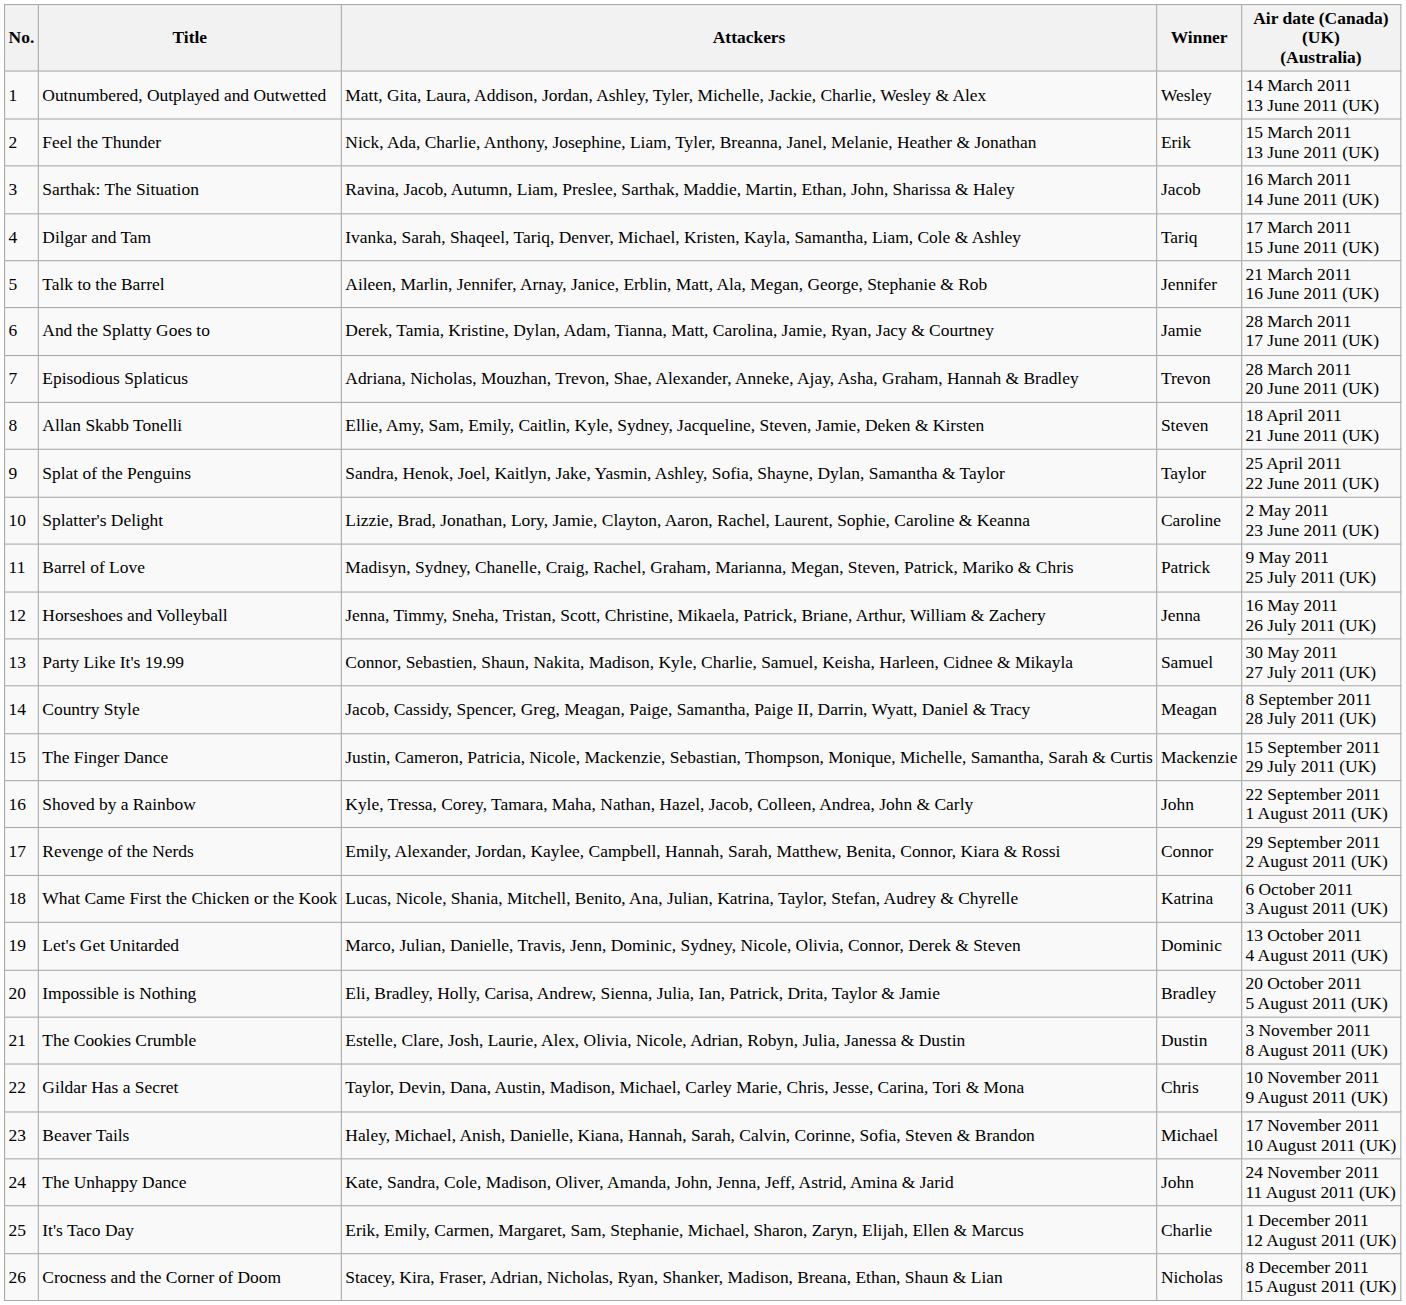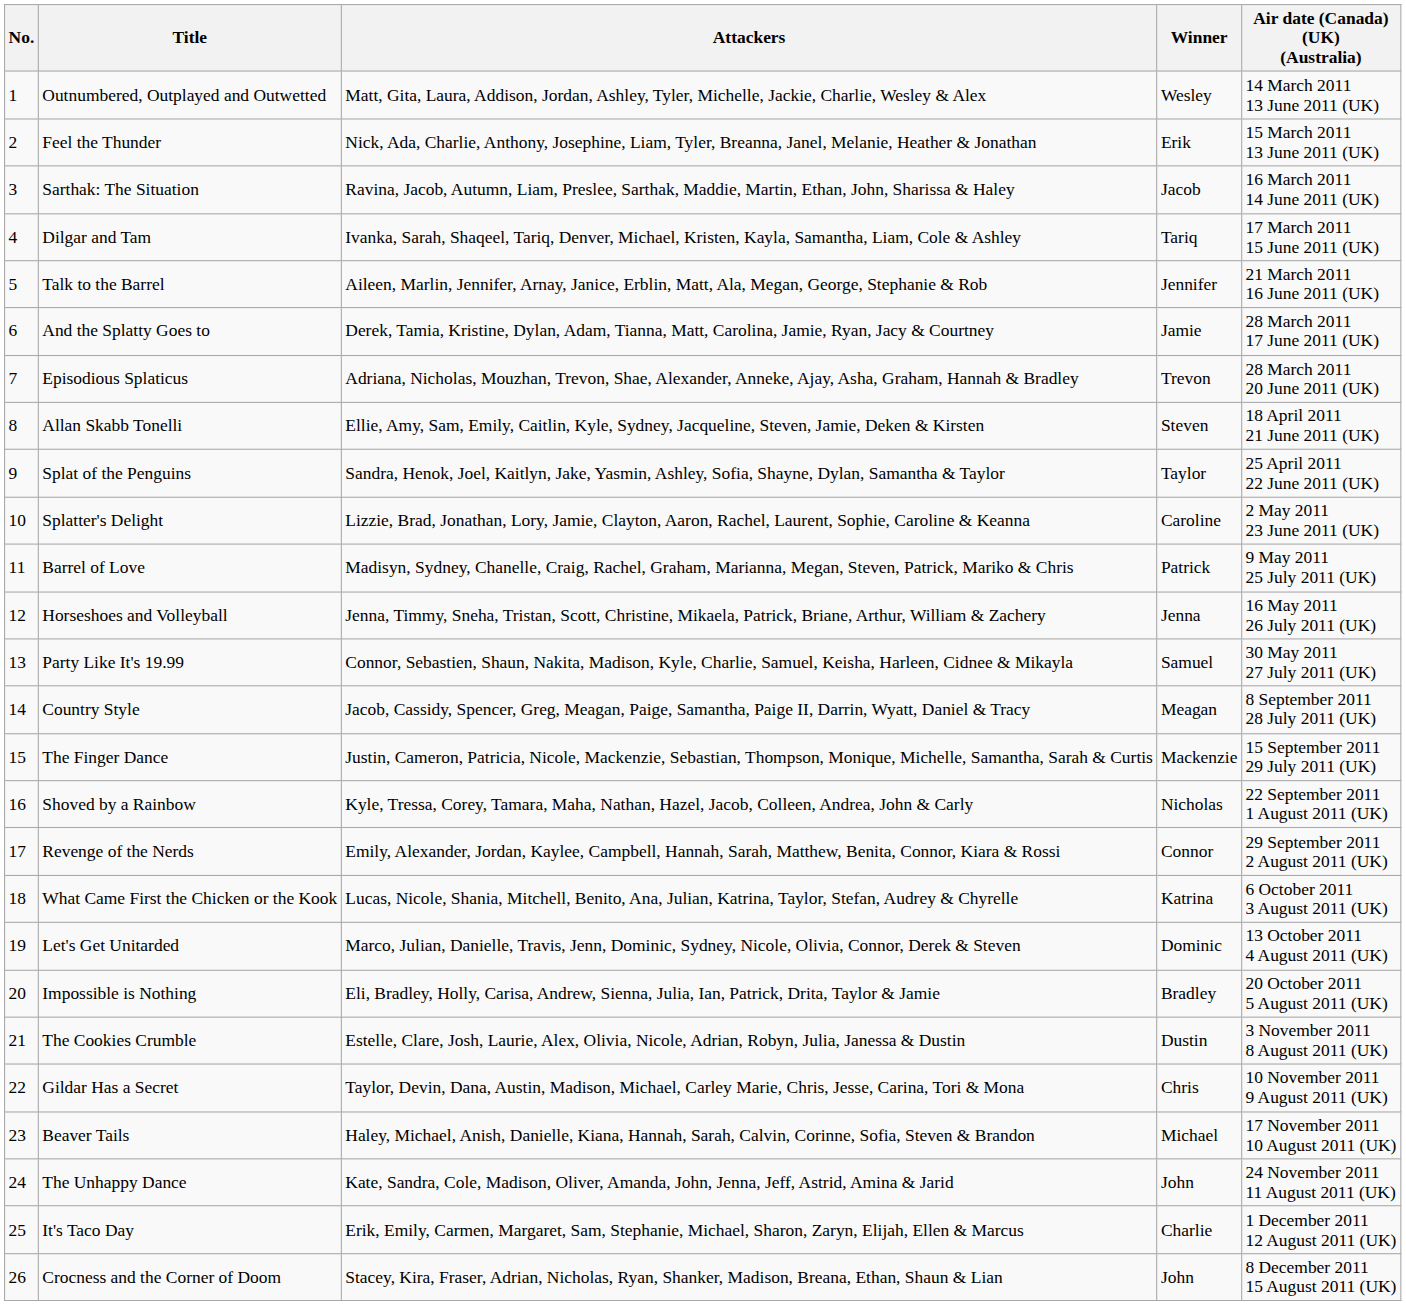 <table class="wikitable">
 <tr>
 <th>No.</th>
 <th>Title</th>
 <th>Attackers</th>
 <th>Winner</th>
 <th>Air date (Canada)<br>(UK)<br>(Australia)</th>
 </tr>
 <tr>
 <td>1</td>
 <td>Outnumbered, Outplayed and Outwetted</td>
 <td>Matt, Gita, Laura, Addison, Jordan, Ashley, Tyler, Michelle, Jackie, Charlie, Wesley & Alex</td>
 <td>Wesley</td>
 <td>14 March 2011<br>13 June 2011 (UK)<br></td>
 </tr>
 <tr>
 <td>2</td>
 <td>Feel the Thunder</td>
 <td>Nick, Ada, Charlie, Anthony, Josephine, Liam, Tyler, Breanna, Janel, Melanie, Heather & Jonathan</td>
 <td>Erik</td>
 <td>15 March 2011<br>13 June 2011 (UK)<br></td>
 </tr>
 <tr>
 <td>3</td>
 <td>Sarthak: The Situation</td>
 <td>Ravina, Jacob, Autumn, Liam, Preslee, Sarthak, Maddie, Martin, Ethan, John, Sharissa & Haley</td>
 <td>Jacob</td>
 <td>16 March 2011<br>14 June 2011 (UK)<br></td>
 </tr>
 <tr>
 <td>4</td>
 <td>Dilgar and Tam</td>
 <td>Ivanka, Sarah, Shaqeel, Tariq, Denver, Michael, Kristen, Kayla, Samantha, Liam, Cole & Ashley</td>
 <td>Tariq</td>
 <td>17 March 2011<br>15 June 2011 (UK)<br></td>
 </tr>
 <tr>
 <td>5</td>
 <td>Talk to the Barrel</td>
 <td>Aileen, Marlin, Jennifer, Arnay, Janice, Erblin, Matt, Ala, Megan, George, Stephanie & Rob</td>
 <td>Jennifer</td>
 <td>21 March 2011<br>16 June 2011 (UK)<br></td>
 </tr>
 <tr>
 <td>6</td>
 <td>And the Splatty Goes to</td>
 <td>Derek, Tamia, Kristine, Dylan, Adam, Tianna, Matt, Carolina, Jamie, Ryan, Jacy & Courtney</td>
 <td>Jamie</td>
 <td>28 March 2011<br>17 June 2011 (UK)<br></td>
 </tr>
 <tr>
 <td>7</td>
 <td>Episodious Splaticus</td>
 <td>Adriana, Nicholas, Mouzhan, Trevon, Shae, Alexander, Anneke, Ajay, Asha, Graham, Hannah & Bradley</td>
 <td>Trevon</td>
 <td>28 March 2011<br>20 June 2011 (UK)<br></td>
 </tr>
 <tr>
 <td>8</td>
 <td>Allan Skabb Tonelli</td>
 <td>Ellie, Amy, Sam, Emily, Caitlin, Kyle, Sydney, Jacqueline, Steven, Jamie, Deken & Kirsten</td>
 <td>Steven</td>
 <td>18 April 2011<br>21 June 2011 (UK)<br></td>
 </tr>
 <tr>
 <td>9</td>
 <td>Splat of the Penguins</td>
 <td>Sandra, Henok, Joel, Kaitlyn, Jake, Yasmin, Ashley, Sofia, Shayne, Dylan, Samantha & Taylor</td>
 <td>Taylor</td>
 <td>25 April 2011<br>22 June 2011 (UK)<br></td>
 </tr>
 <tr>
 <td>10</td>
 <td>Splatter's Delight</td>
 <td>Lizzie, Brad, Jonathan, Lory, Jamie, Clayton, Aaron, Rachel, Laurent, Sophie, Caroline & Keanna</td>
 <td>Caroline</td>
 <td>2 May 2011<br>23 June 2011 (UK)<br></td>
 </tr>
 <tr>
 <td>11</td>
 <td>Barrel of Love</td>
 <td>Madisyn, Sydney, Chanelle, Craig, Rachel, Graham, Marianna, Megan, Steven, Patrick, Mariko & Chris</td>
 <td>Patrick</td>
 <td>9 May 2011<br>25 July 2011 (UK)<br></td>
 </tr>
 <tr>
 <td>12</td>
 <td>Horseshoes and Volleyball</td>
 <td>Jenna, Timmy, Sneha, Tristan, Scott, Christine, Mikaela, Patrick, Briane, Arthur, William & Zachery</td>
 <td>Jenna</td>
 <td>16 May 2011<br>26 July 2011 (UK)<br></td>
 </tr>
 <tr>
 <td>13</td>
 <td>Party Like It's 19.99</td>
 <td>Connor, Sebastien, Shaun, Nakita, Madison, Kyle, Charlie, Samuel, Keisha, Harleen, Cidnee & Mikayla</td>
 <td>Samuel</td>
 <td>30 May 2011<br>27 July 2011 (UK)<br></td>
 </tr>
 <tr>
 <td>14</td>
 <td>Country Style</td>
 <td>Jacob, Cassidy, Spencer, Greg, Meagan, Paige, Samantha, Paige II, Darrin, Wyatt, Daniel & Tracy</td>
 <td>Meagan</td>
 <td>8 September 2011<br>28 July 2011 (UK)<br></td>
 </tr>
 <tr>
 <td>15</td>
 <td>The Finger Dance</td>
 <td>Justin, Cameron, Patricia, Nicole, Mackenzie, Sebastian, Thompson, Monique, Michelle, Samantha, Sarah & Curtis</td>
 <td>Mackenzie</td>
 <td>15 September 2011<br>29 July 2011 (UK)<br></td>
 </tr>
 <tr>
 <td>16</td>
 <td>Shoved by a Rainbow</td>
 <td>Kyle, Tressa, Corey, Tamara, Maha, Nathan, Hazel, Jacob, Colleen, Andrea, John & Carly</td>
-<td>John</td>
+<td>Nicholas</td>
 <td>22 September 2011<br>1 August 2011 (UK)<br></td>
 </tr>
 <tr>
 <td>17</td>
 <td>Revenge of the Nerds</td>
 <td>Emily, Alexander, Jordan, Kaylee, Campbell, Hannah, Sarah, Matthew, Benita, Connor, Kiara & Rossi</td>
 <td>Connor</td>
 <td>29 September 2011<br>2 August 2011 (UK)<br></td>
 </tr>
 <tr>
 <td>18</td>
 <td>What Came First the Chicken or the Kook</td>
 <td>Lucas, Nicole, Shania, Mitchell, Benito, Ana, Julian, Katrina, Taylor, Stefan, Audrey & Chyrelle</td>
 <td>Katrina</td>
 <td>6 October 2011<br>3 August 2011 (UK)<br></td>
 </tr>
 <tr>
 <td>19</td>
 <td>Let's Get Unitarded</td>
 <td>Marco, Julian, Danielle, Travis, Jenn, Dominic, Sydney, Nicole, Olivia, Connor, Derek & Steven</td>
 <td>Dominic</td>
 <td>13 October 2011<br>4 August 2011 (UK)<br></td>
 </tr>
 <tr>
 <td>20</td>
 <td>Impossible is Nothing</td>
 <td>Eli, Bradley, Holly, Carisa, Andrew, Sienna, Julia, Ian, Patrick, Drita, Taylor & Jamie</td>
 <td>Bradley</td>
 <td>20 October 2011<br>5 August 2011 (UK)<br></td>
 </tr>
 <tr>
 <td>21</td>
 <td>The Cookies Crumble</td>
 <td>Estelle, Clare, Josh, Laurie, Alex, Olivia, Nicole, Adrian, Robyn, Julia, Janessa & Dustin</td>
 <td>Dustin</td>
 <td>3 November 2011<br>8 August 2011 (UK)<br></td>
 </tr>
 <tr>
 <td>22</td>
 <td>Gildar Has a Secret</td>
 <td>Taylor, Devin, Dana, Austin, Madison, Michael, Carley Marie, Chris, Jesse, Carina, Tori & Mona</td>
 <td>Chris</td>
 <td>10 November 2011<br>9 August 2011 (UK)<br></td>
 </tr>
 <tr>
 <td>23</td>
 <td>Beaver Tails</td>
 <td>Haley, Michael, Anish, Danielle, Kiana, Hannah, Sarah, Calvin, Corinne, Sofia, Steven & Brandon</td>
 <td>Michael</td>
 <td>17 November 2011<br>10 August 2011 (UK)<br></td>
 </tr>
 <tr>
 <td>24</td>
 <td>The Unhappy Dance</td>
 <td>Kate, Sandra, Cole, Madison, Oliver, Amanda, John, Jenna, Jeff, Astrid, Amina & Jarid</td>
 <td>John</td>
 <td>24 November 2011<br>11 August 2011 (UK)<br></td>
 </tr>
 <tr>
 <td>25</td>
 <td>It's Taco Day</td>
 <td>Erik, Emily, Carmen, Margaret, Sam, Stephanie, Michael, Sharon, Zaryn, Elijah, Ellen & Marcus</td>
 <td>Charlie</td>
 <td>1 December 2011<br>12 August 2011 (UK)<br></td>
 </tr>
 <tr>
 <td>26</td>
 <td>Crocness and the Corner of Doom</td>
 <td>Stacey, Kira, Fraser, Adrian, Nicholas, Ryan, Shanker, Madison, Breana, Ethan, Shaun & Lian</td>
-<td>Nicholas</td>
+<td>John</td>
 <td>8 December 2011<br>15 August 2011 (UK)<br></td>
 </tr>
 <tr>
 </tr>
 </table>
